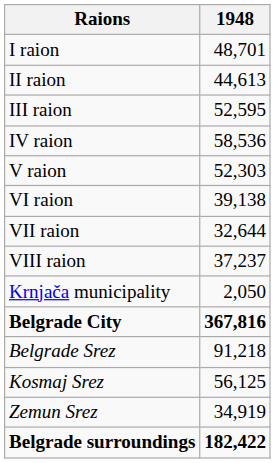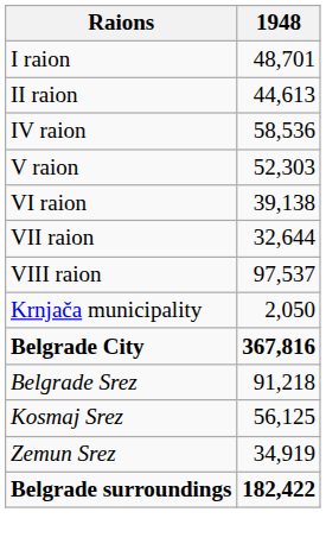 <table class="wikitable sortable">
 <tr>
 <th>Raions</th>
 <th>1948</th>
 </tr>
 <tr>
 <td>I raion</td>
 <td align="right">48,701</td>
 </tr>
 <tr>
 <td>II raion</td>
 <td align="right">44,613</td>
-</tr>
-<tr>
-<td>III raion</td>
-<td align="right">52,595</td>
 </tr>
 <tr>
 <td>IV raion</td>
 <td align="right">58,536</td>
 </tr>
 <tr>
 <td>V raion</td>
 <td align="right">52,303</td>
 </tr>
 <tr>
 <td>VI raion</td>
 <td align="right">39,138</td>
 </tr>
 <tr>
 <td>VII raion</td>
 <td align="right">32,644</td>
 </tr>
 <tr>
 <td>VIII raion</td>
-<td align="right">37,237</td>
+<td align="right">97,537</td>
 </tr>
 <tr>
 <td><a href='#'>Krnjača</a> municipality</td>
 <td align="right">2,050</td>
 </tr>
 <tr class="sortbottom">
 <td><strong>Belgrade City</strong></td>
 <td align="right"><strong>367,816</strong></td>
 </tr>
 <tr>
 <td><em>Belgrade Srez</em></td>
 <td align="right">91,218</td>
 </tr>
 <tr>
 <td><em>Kosmaj Srez</em></td>
 <td align="right">56,125</td>
 </tr>
 <tr>
 <td><em>Zemun Srez</em></td>
 <td align="right">34,919</td>
 </tr>
 <tr class="sortbottom">
 <td><strong>Belgrade surroundings</strong></td>
 <td align="right"><strong>182,422</strong></td>
 </tr>
 </table>
